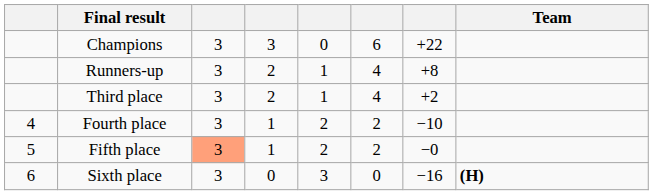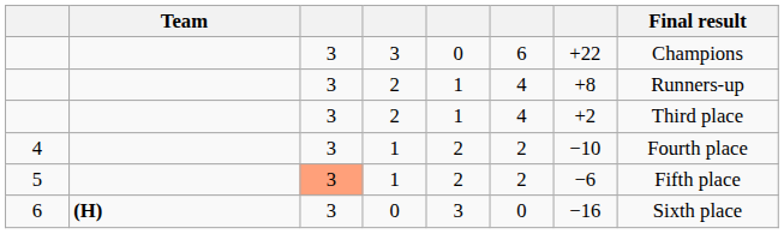 <table class="wikitable" style="text-align:center;" width="620">
 <tr>
 <th width="5.5%"></th>
-<th width="14%">Final result</th>
+<th width="20%">Team</th>
 <th width="5.5%"></th>
 <th width="5.5%"></th>
 <th width="5.5%"></th>
 <th width="5.5%"></th>
 <th width="5.5%"></th>
-<th width="20%">Team</th>
+<th width="14%">Final result</th>
 </tr>
 <tr>
 <td></td>
-<td>Champions</td>
+<td align="left"></td>
 <td>3</td>
 <td>3</td>
 <td>0</td>
 <td>6</td>
 <td>+22</td>
-<td align="left"></td>
+<td>Champions</td>
 </tr>
 <tr>
 <td></td>
-<td>Runners-up</td>
+<td align="left"></td>
 <td>3</td>
 <td>2</td>
 <td>1</td>
 <td>4</td>
 <td>+8</td>
-<td align="left"></td>
+<td>Runners-up</td>
 </tr>
 <tr>
 <td></td>
-<td>Third place</td>
+<td align="left"></td>
 <td>3</td>
 <td>2</td>
 <td>1</td>
 <td>4</td>
 <td>+2</td>
-<td align="left"></td>
+<td>Third place</td>
 </tr>
 <tr>
 <td>4</td>
-<td>Fourth place</td>
+<td align="left"></td>
 <td>3</td>
 <td>1</td>
 <td>2</td>
 <td>2</td>
 <td>−10</td>
-<td align="left"></td>
+<td>Fourth place</td>
 </tr>
 <tr>
 <td>5</td>
-<td>Fifth place</td>
+<td align="left"></td>
 <td style="background: lightsalmon;">3</td>
 <td>1</td>
 <td>2</td>
 <td>2</td>
-<td>−0</td>
-<td align="left"></td>
+<td>−6</td>
+<td>Fifth place</td>
 </tr>
 <tr>
 <td>6</td>
-<td>Sixth place</td>
+<td align="left"> <strong>(H)</strong></td>
 <td>3</td>
 <td>0</td>
 <td>3</td>
 <td>0</td>
 <td>−16</td>
-<td align="left"> <strong>(H)</strong></td>
+<td>Sixth place</td>
 </tr>
 </table>
